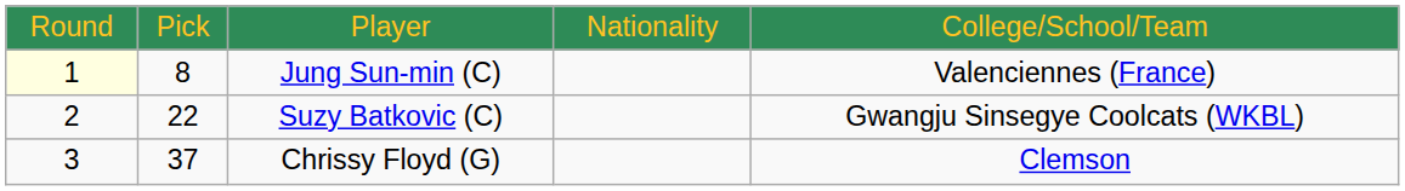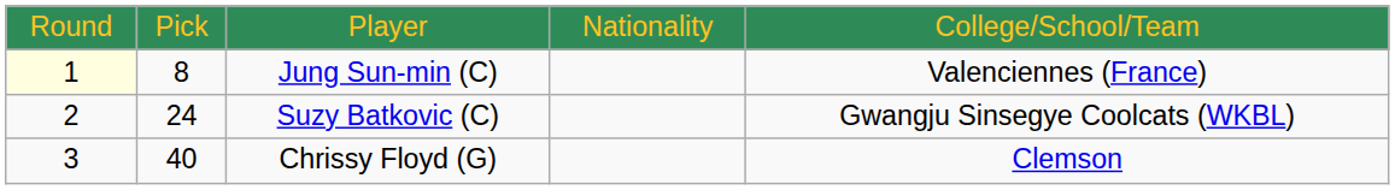 <table class="wikitable" width="50%">
 <tr align="center" style="background:#2E8B57; color:#FFC322;">
 <td>Round</td>
 <td>Pick</td>
 <td>Player</td>
 <td>Nationality</td>
 <td>College/School/Team</td>
 </tr>
 <tr align="center">
 <td style="background: lightyellow;">1</td>
 <td>8</td>
 <td><a href='#'>Jung Sun-min</a> (C)</td>
 <td></td>
 <td>Valenciennes (<a href='#'>France</a>)</td>
 </tr>
 <tr align="center">
 <td>2</td>
-<td>22</td>
+<td>24</td>
 <td><a href='#'>Suzy Batkovic</a> (C)</td>
 <td></td>
 <td>Gwangju Sinsegye Coolcats (<a href='#'>WKBL</a>)</td>
 </tr>
 <tr align="center">
 <td>3</td>
-<td>37</td>
+<td>40</td>
 <td>Chrissy Floyd (G)</td>
 <td></td>
 <td><a href='#'>Clemson</a></td>
 </tr>
 </table>
